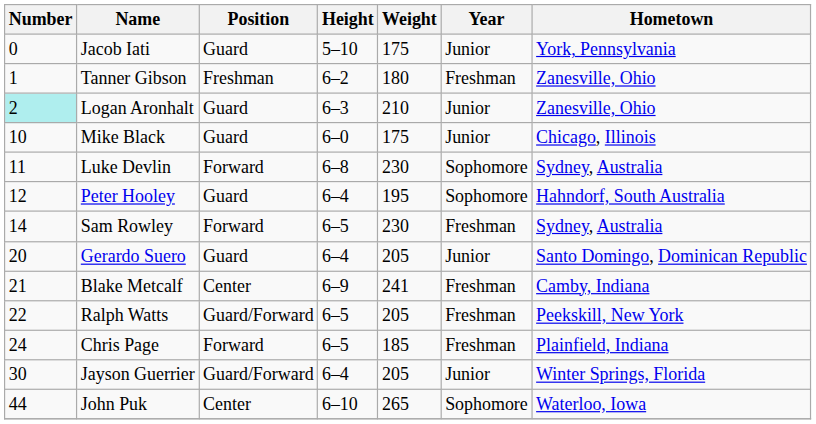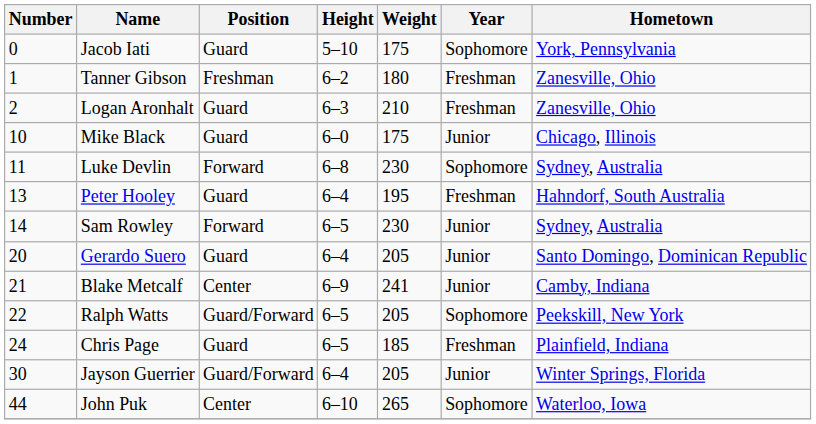 <table class="wikitable" style="font-size: 95%;">
 <tr>
 <th>Number</th>
 <th>Name</th>
 <th>Position</th>
 <th>Height</th>
 <th>Weight</th>
 <th>Year</th>
 <th>Hometown</th>
 </tr>
 <tr>
 <td>0</td>
 <td>Jacob Iati</td>
 <td>Guard</td>
 <td>5–10</td>
 <td>175</td>
-<td>Junior</td>
+<td>Sophomore</td>
 <td><a href='#'>York, Pennsylvania</a></td>
 </tr>
 <tr>
 <td>1</td>
 <td>Tanner Gibson</td>
 <td>Freshman</td>
 <td>6–2</td>
 <td>180</td>
 <td>Freshman</td>
 <td><a href='#'>Zanesville, Ohio</a></td>
 </tr>
 <tr>
-<td style="background: paleturquoise;">2</td>
+<td>2</td>
 <td>Logan Aronhalt</td>
 <td>Guard</td>
 <td>6–3</td>
 <td>210</td>
-<td>Junior</td>
+<td>Freshman</td>
 <td><a href='#'>Zanesville, Ohio</a></td>
 </tr>
 <tr>
 <td>10</td>
 <td>Mike Black</td>
 <td>Guard</td>
 <td>6–0</td>
 <td>175</td>
 <td>Junior</td>
 <td><a href='#'>Chicago</a>, <a href='#'>Illinois</a></td>
 </tr>
 <tr>
 <td>11</td>
 <td>Luke Devlin</td>
 <td>Forward</td>
 <td>6–8</td>
 <td>230</td>
 <td>Sophomore</td>
 <td><a href='#'>Sydney</a>, <a href='#'>Australia</a></td>
 </tr>
 <tr>
-<td>12</td>
+<td>13</td>
 <td><a href='#'>Peter Hooley</a></td>
 <td>Guard</td>
 <td>6–4</td>
 <td>195</td>
-<td>Sophomore</td>
+<td>Freshman</td>
 <td><a href='#'>Hahndorf, South Australia</a></td>
 </tr>
 <tr>
 <td>14</td>
 <td>Sam Rowley</td>
 <td>Forward</td>
 <td>6–5</td>
 <td>230</td>
-<td>Freshman</td>
+<td>Junior</td>
 <td><a href='#'>Sydney</a>, <a href='#'>Australia</a></td>
 </tr>
 <tr>
 <td>20</td>
 <td><a href='#'>Gerardo Suero</a></td>
 <td>Guard</td>
 <td>6–4</td>
 <td>205</td>
 <td>Junior</td>
 <td><a href='#'>Santo Domingo</a>, <a href='#'>Dominican Republic</a></td>
 </tr>
 <tr>
 <td>21</td>
 <td>Blake Metcalf</td>
 <td>Center</td>
 <td>6–9</td>
 <td>241</td>
-<td>Freshman</td>
+<td>Junior</td>
 <td><a href='#'>Camby, Indiana</a></td>
 </tr>
 <tr>
 <td>22</td>
 <td>Ralph Watts</td>
 <td>Guard/Forward</td>
 <td>6–5</td>
 <td>205</td>
-<td>Freshman</td>
+<td>Sophomore</td>
 <td><a href='#'>Peekskill, New York</a></td>
 </tr>
 <tr>
 <td>24</td>
 <td>Chris Page</td>
-<td>Forward</td>
+<td>Guard</td>
 <td>6–5</td>
 <td>185</td>
 <td>Freshman</td>
 <td><a href='#'>Plainfield, Indiana</a></td>
 </tr>
 <tr>
 <td>30</td>
 <td>Jayson Guerrier</td>
 <td>Guard/Forward</td>
 <td>6–4</td>
 <td>205</td>
 <td>Junior</td>
 <td><a href='#'>Winter Springs, Florida</a></td>
 </tr>
 <tr>
 <td>44</td>
 <td>John Puk</td>
 <td>Center</td>
 <td>6–10</td>
 <td>265</td>
 <td>Sophomore</td>
 <td><a href='#'>Waterloo, Iowa</a></td>
 </tr>
 <tr>
 </tr>
 </table>
